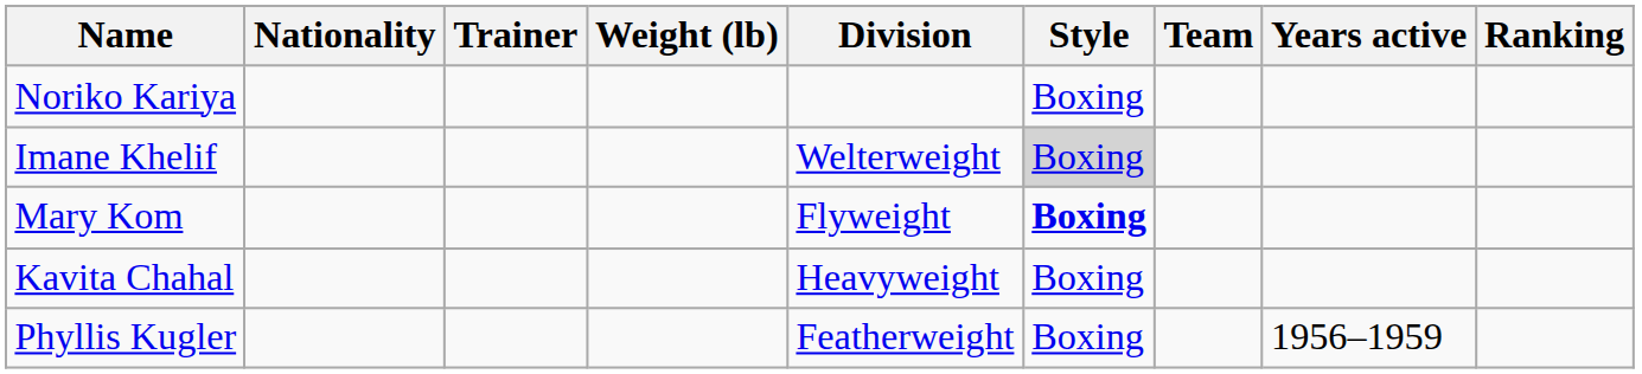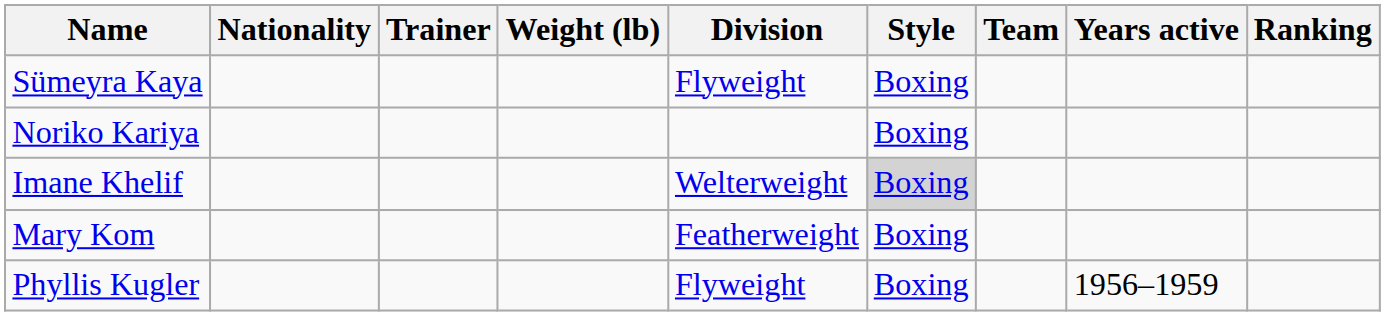 <table class="wikitable sortable">
 <tr>
 <th><strong>Name</strong></th>
 <th><strong>Nationality</strong></th>
 <th><strong>Trainer</strong></th>
 <th><strong>Weight (lb)</strong></th>
 <th><strong>Division</strong></th>
 <th><strong>Style</strong></th>
 <th><strong>Team</strong></th>
 <th><strong>Years active</strong></th>
 <th><strong>Ranking</strong></th>
+</tr>
+<tr>
+<td><a href='#'>Sümeyra Kaya</a></td>
+<td></td>
+<td></td>
+<td></td>
+<td><a href='#'>Flyweight</a></td>
+<td><a href='#'>Boxing</a></td>
+<td></td>
+<td></td>
+<td></td>
 </tr>
 <tr>
 <td><a href='#'>Noriko Kariya</a></td>
 <td></td>
 <td></td>
 <td></td>
 <td></td>
 <td><a href='#'>Boxing</a></td>
 <td></td>
 <td></td>
 <td></td>
 </tr>
 <tr>
 <td><a href='#'>Imane Khelif</a></td>
 <td></td>
 <td></td>
 <td></td>
 <td><a href='#'>Welterweight</a></td>
 <td style="background: lightgrey;"><a href='#'>Boxing</a></td>
 <td></td>
 <td></td>
 <td></td>
 </tr>
 <tr>
 <td><a href='#'>Mary Kom</a></td>
 <td></td>
 <td></td>
 <td></td>
-<td><a href='#'>Flyweight</a></td>
-<td><strong><a href='#'>Boxing</a></strong></td>
-<td></td>
-<td></td>
-<td></td>
-</tr>
-<tr>
-<td><a href='#'>Kavita Chahal</a></td>
-<td></td>
-<td></td>
-<td></td>
-<td><a href='#'>Heavyweight</a></td>
+<td><a href='#'>Featherweight</a></td>
 <td><a href='#'>Boxing</a></td>
 <td></td>
 <td></td>
 <td></td>
 </tr>
 <tr>
 <td><a href='#'>Phyllis Kugler</a></td>
 <td></td>
 <td></td>
 <td></td>
-<td><a href='#'>Featherweight</a></td>
+<td><a href='#'>Flyweight</a></td>
 <td><a href='#'>Boxing</a></td>
 <td></td>
 <td>1956–1959</td>
 <td></td>
 </tr>
 </table>
